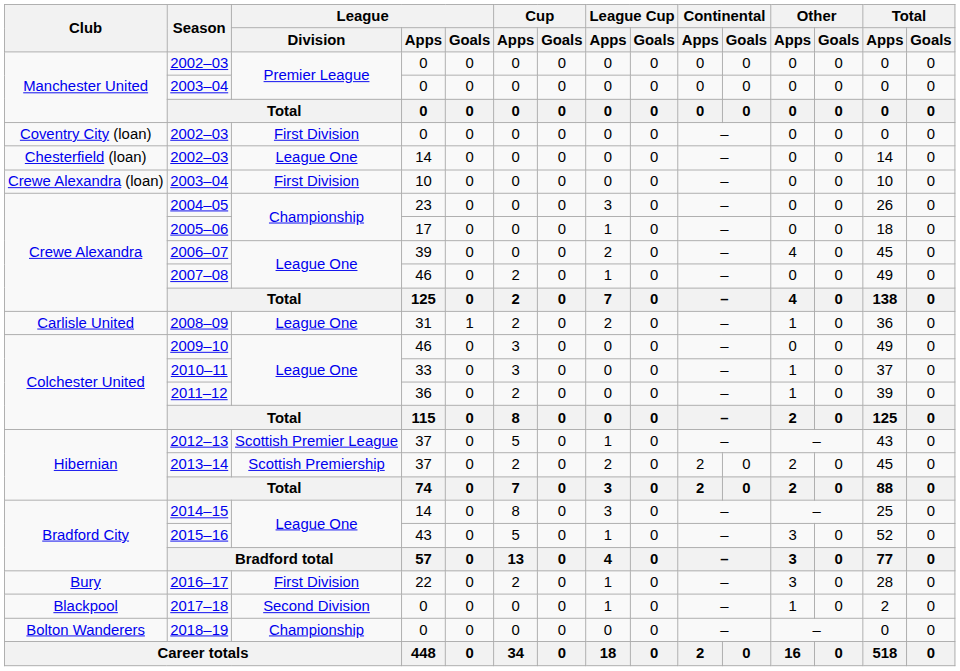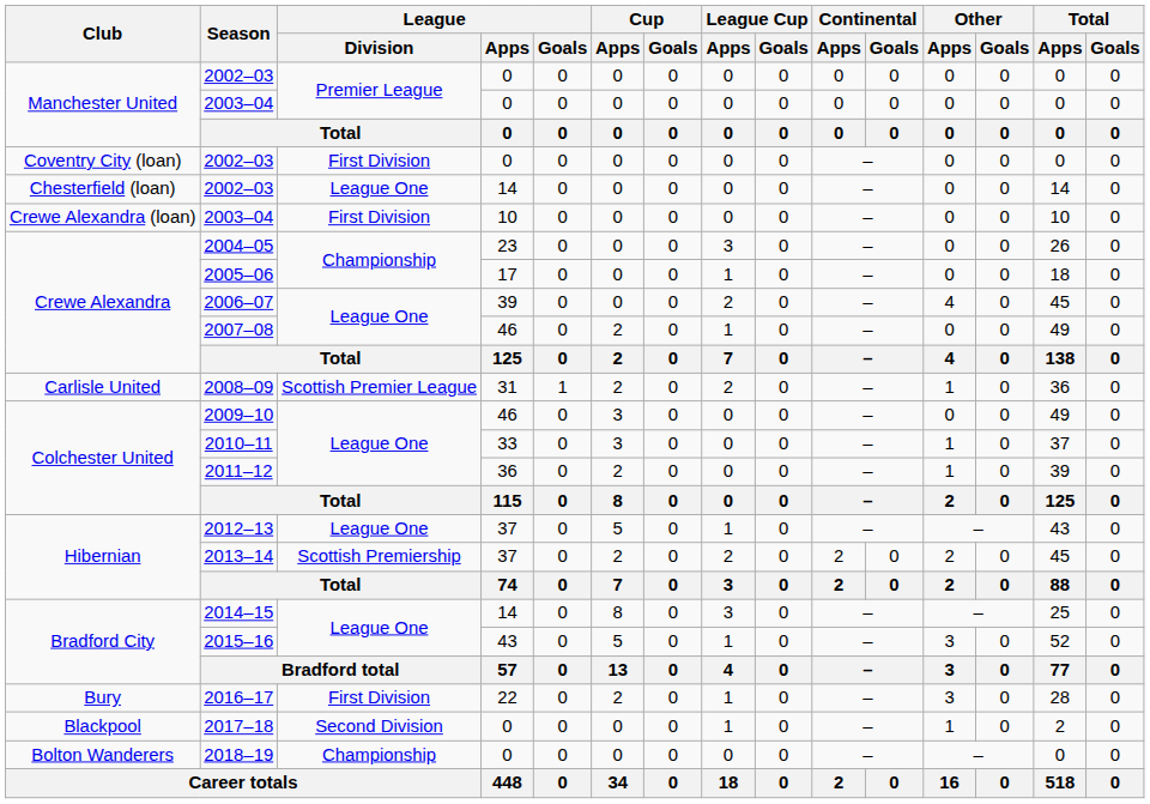 <table class="wikitable" style="text-align:center">
 <tr>
 <th rowspan="2">Club</th>
 <th rowspan="2">Season</th>
 <th colspan="3">League</th>
 <th colspan="2">Cup</th>
 <th colspan="2">League Cup</th>
 <th colspan="2">Continental</th>
 <th colspan="2">Other</th>
 <th colspan="2">Total</th>
 </tr>
 <tr>
 <th>Division</th>
 <th>Apps</th>
 <th>Goals</th>
 <th>Apps</th>
 <th>Goals</th>
 <th>Apps</th>
 <th>Goals</th>
 <th>Apps</th>
 <th>Goals</th>
 <th>Apps</th>
 <th>Goals</th>
 <th>Apps</th>
 <th>Goals</th>
 </tr>
 <tr>
 <td rowspan="3"><a href='#'>Manchester United</a></td>
 <td><a href='#'>2002–03</a></td>
 <td rowspan="2"><a href='#'>Premier League</a></td>
 <td>0</td>
 <td>0</td>
 <td>0</td>
 <td>0</td>
 <td>0</td>
 <td>0</td>
 <td>0</td>
 <td>0</td>
 <td>0</td>
 <td>0</td>
 <td>0</td>
 <td>0</td>
 </tr>
 <tr>
 <td><a href='#'>2003–04</a></td>
 <td>0</td>
 <td>0</td>
 <td>0</td>
 <td>0</td>
 <td>0</td>
 <td>0</td>
 <td>0</td>
 <td>0</td>
 <td>0</td>
 <td>0</td>
 <td>0</td>
 <td>0</td>
 </tr>
 <tr>
 <th colspan="2">Total</th>
 <th>0</th>
 <th>0</th>
 <th>0</th>
 <th>0</th>
 <th>0</th>
 <th>0</th>
 <th>0</th>
 <th>0</th>
 <th>0</th>
 <th>0</th>
 <th>0</th>
 <th>0</th>
 </tr>
 <tr>
 <td><a href='#'>Coventry City</a> (loan)</td>
 <td><a href='#'>2002–03</a></td>
 <td><a href='#'>First Division</a></td>
 <td>0</td>
 <td>0</td>
 <td>0</td>
 <td>0</td>
 <td>0</td>
 <td>0</td>
 <td colspan="2">–</td>
 <td>0</td>
 <td>0</td>
 <td>0</td>
 <td>0</td>
 </tr>
 <tr>
 <td><a href='#'>Chesterfield</a> (loan)</td>
 <td><a href='#'>2002–03</a></td>
 <td><a href='#'>League One</a></td>
 <td>14</td>
 <td>0</td>
 <td>0</td>
 <td>0</td>
 <td>0</td>
 <td>0</td>
 <td colspan="2">–</td>
 <td>0</td>
 <td>0</td>
 <td>14</td>
 <td>0</td>
 </tr>
 <tr>
 <td><a href='#'>Crewe Alexandra</a> (loan)</td>
 <td><a href='#'>2003–04</a></td>
 <td><a href='#'>First Division</a></td>
 <td>10</td>
 <td>0</td>
 <td>0</td>
 <td>0</td>
 <td>0</td>
 <td>0</td>
 <td colspan="2">–</td>
 <td>0</td>
 <td>0</td>
 <td>10</td>
 <td>0</td>
 </tr>
 <tr>
 <td rowspan="5"><a href='#'>Crewe Alexandra</a></td>
 <td><a href='#'>2004–05</a></td>
 <td rowspan="2"><a href='#'>Championship</a></td>
 <td>23</td>
 <td>0</td>
 <td>0</td>
 <td>0</td>
 <td>3</td>
 <td>0</td>
 <td colspan="2">–</td>
 <td>0</td>
 <td>0</td>
 <td>26</td>
 <td>0</td>
 </tr>
 <tr>
 <td><a href='#'>2005–06</a></td>
 <td>17</td>
 <td>0</td>
 <td>0</td>
 <td>0</td>
 <td>1</td>
 <td>0</td>
 <td colspan="2">–</td>
 <td>0</td>
 <td>0</td>
 <td>18</td>
 <td>0</td>
 </tr>
 <tr>
 <td><a href='#'>2006–07</a></td>
 <td rowspan="2"><a href='#'>League One</a></td>
 <td>39</td>
 <td>0</td>
 <td>0</td>
 <td>0</td>
 <td>2</td>
 <td>0</td>
 <td colspan="2">–</td>
 <td>4</td>
 <td>0</td>
 <td>45</td>
 <td>0</td>
 </tr>
 <tr>
 <td><a href='#'>2007–08</a></td>
 <td>46</td>
 <td>0</td>
 <td>2</td>
 <td>0</td>
 <td>1</td>
 <td>0</td>
 <td colspan="2">–</td>
 <td>0</td>
 <td>0</td>
 <td>49</td>
 <td>0</td>
 </tr>
 <tr>
 <th colspan="2">Total</th>
 <th>125</th>
 <th>0</th>
 <th>2</th>
 <th>0</th>
 <th>7</th>
 <th>0</th>
 <th colspan="2">–</th>
 <th>4</th>
 <th>0</th>
 <th>138</th>
 <th>0</th>
 </tr>
 <tr>
 <td><a href='#'>Carlisle United</a></td>
 <td><a href='#'>2008–09</a></td>
-<td><a href='#'>League One</a></td>
+<td><a href='#'>Scottish Premier League</a></td>
 <td>31</td>
 <td>1</td>
 <td>2</td>
 <td>0</td>
 <td>2</td>
 <td>0</td>
 <td colspan="2">–</td>
 <td>1</td>
 <td>0</td>
 <td>36</td>
 <td>0</td>
 </tr>
 <tr>
 <td rowspan="4"><a href='#'>Colchester United</a></td>
 <td><a href='#'>2009–10</a></td>
 <td rowspan="3"><a href='#'>League One</a></td>
 <td>46</td>
 <td>0</td>
 <td>3</td>
 <td>0</td>
 <td>0</td>
 <td>0</td>
 <td colspan="2">–</td>
 <td>0</td>
 <td>0</td>
 <td>49</td>
 <td>0</td>
 </tr>
 <tr>
 <td><a href='#'>2010–11</a></td>
 <td>33</td>
 <td>0</td>
 <td>3</td>
 <td>0</td>
 <td>0</td>
 <td>0</td>
 <td colspan="2">–</td>
 <td>1</td>
 <td>0</td>
 <td>37</td>
 <td>0</td>
 </tr>
 <tr>
 <td><a href='#'>2011–12</a></td>
 <td>36</td>
 <td>0</td>
 <td>2</td>
 <td>0</td>
 <td>0</td>
 <td>0</td>
 <td colspan="2">–</td>
 <td>1</td>
 <td>0</td>
 <td>39</td>
 <td>0</td>
 </tr>
 <tr>
 <th colspan="2">Total</th>
 <th>115</th>
 <th>0</th>
 <th>8</th>
 <th>0</th>
 <th>0</th>
 <th>0</th>
 <th colspan="2">–</th>
 <th>2</th>
 <th>0</th>
 <th>125</th>
 <th>0</th>
 </tr>
 <tr>
 <td rowspan="3"><a href='#'>Hibernian</a></td>
 <td><a href='#'>2012–13</a></td>
-<td><a href='#'>Scottish Premier League</a></td>
+<td><a href='#'>League One</a></td>
 <td>37</td>
 <td>0</td>
 <td>5</td>
 <td>0</td>
 <td>1</td>
 <td>0</td>
 <td colspan="2">–</td>
 <td colspan="2">–</td>
 <td>43</td>
 <td>0</td>
 </tr>
 <tr>
 <td><a href='#'>2013–14</a></td>
 <td><a href='#'>Scottish Premiership</a></td>
 <td>37</td>
 <td>0</td>
 <td>2</td>
 <td>0</td>
 <td>2</td>
 <td>0</td>
 <td>2</td>
 <td>0</td>
 <td>2</td>
 <td>0</td>
 <td>45</td>
 <td>0</td>
 </tr>
 <tr>
 <th colspan="2">Total</th>
 <th>74</th>
 <th>0</th>
 <th>7</th>
 <th>0</th>
 <th>3</th>
 <th>0</th>
 <th>2</th>
 <th>0</th>
 <th>2</th>
 <th>0</th>
 <th>88</th>
 <th>0</th>
 </tr>
 <tr>
 <td rowspan="3"><a href='#'>Bradford City</a></td>
 <td><a href='#'>2014–15</a></td>
 <td rowspan="2"><a href='#'>League One</a></td>
 <td>14</td>
 <td>0</td>
 <td>8</td>
 <td>0</td>
 <td>3</td>
 <td>0</td>
 <td colspan="2">–</td>
 <td colspan="2">–</td>
 <td>25</td>
 <td>0</td>
 </tr>
 <tr>
 <td><a href='#'>2015–16</a></td>
 <td>43</td>
 <td>0</td>
 <td>5</td>
 <td>0</td>
 <td>1</td>
 <td>0</td>
 <td colspan="2">–</td>
 <td>3</td>
 <td>0</td>
 <td>52</td>
 <td>0</td>
 </tr>
 <tr>
 <th colspan="2">Bradford total</th>
 <th>57</th>
 <th>0</th>
 <th>13</th>
 <th>0</th>
 <th>4</th>
 <th>0</th>
 <th colspan="2">–</th>
 <th>3</th>
 <th>0</th>
 <th>77</th>
 <th>0</th>
 </tr>
 <tr>
 <td><a href='#'>Bury</a></td>
 <td><a href='#'>2016–17</a></td>
 <td><a href='#'>First Division</a></td>
 <td>22</td>
 <td>0</td>
 <td>2</td>
 <td>0</td>
 <td>1</td>
 <td>0</td>
 <td colspan="2">–</td>
 <td>3</td>
 <td>0</td>
 <td>28</td>
 <td>0</td>
 </tr>
 <tr>
 <td><a href='#'>Blackpool</a></td>
 <td><a href='#'>2017–18</a></td>
 <td><a href='#'>Second Division</a></td>
 <td>0</td>
 <td>0</td>
 <td>0</td>
 <td>0</td>
 <td>1</td>
 <td>0</td>
 <td colspan="2">–</td>
 <td>1</td>
 <td>0</td>
 <td>2</td>
 <td>0</td>
 </tr>
 <tr>
 <td><a href='#'>Bolton Wanderers</a></td>
 <td><a href='#'>2018–19</a></td>
 <td><a href='#'>Championship</a></td>
 <td>0</td>
 <td>0</td>
 <td>0</td>
 <td>0</td>
 <td>0</td>
 <td>0</td>
 <td colspan="2">–</td>
 <td colspan="2">–</td>
 <td>0</td>
 <td>0</td>
 </tr>
 <tr>
 <th colspan="3">Career totals</th>
 <th>448</th>
 <th>0</th>
 <th>34</th>
 <th>0</th>
 <th>18</th>
 <th>0</th>
 <th>2</th>
 <th>0</th>
 <th>16</th>
 <th>0</th>
 <th>518</th>
 <th>0</th>
 </tr>
 </table>
